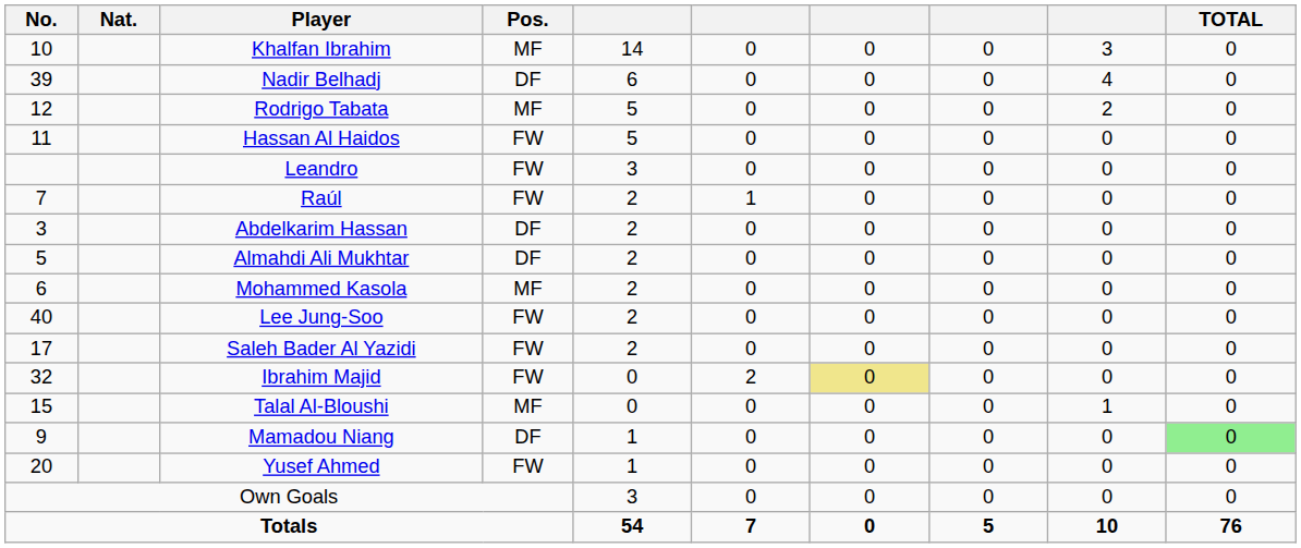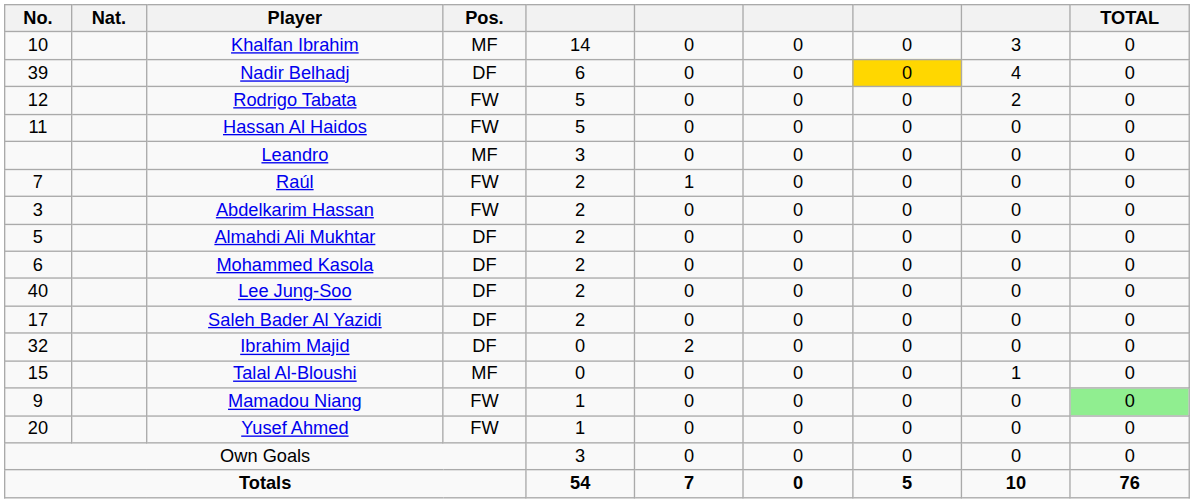 <table class="wikitable sortable alternance"  style="font-size:85%; text-align:center; line-height:14px; width:70%;">
 <tr>
 <th width=10>No.</th>
 <th width=10>Nat.</th>
 <th width=120>Player</th>
 <th width=10>Pos.</th>
 <th width=40></th>
 <th width=40></th>
 <th width=40></th>
 <th width=40></th>
 <th width=40></th>
 <th width=40>TOTAL</th>
 </tr>
 <tr>
 <td>10</td>
 <td></td>
 <td><a href='#'>Khalfan Ibrahim</a></td>
 <td>MF</td>
 <td>14</td>
 <td>0</td>
 <td>0</td>
 <td>0</td>
 <td>3</td>
 <td>0</td>
 </tr>
 <tr>
 <td>39</td>
 <td></td>
 <td><a href='#'>Nadir Belhadj</a></td>
 <td>DF</td>
 <td>6</td>
 <td>0</td>
 <td>0</td>
-<td>0</td>
+<td style="background: gold;">0</td>
 <td>4</td>
 <td>0</td>
 </tr>
 <tr>
 <td>12</td>
 <td></td>
 <td><a href='#'>Rodrigo Tabata</a></td>
-<td>MF</td>
+<td>FW</td>
 <td>5</td>
 <td>0</td>
 <td>0</td>
 <td>0</td>
 <td>2</td>
 <td>0</td>
 </tr>
 <tr>
 <td>11</td>
 <td></td>
 <td><a href='#'>Hassan Al Haidos</a></td>
 <td>FW</td>
 <td>5</td>
 <td>0</td>
 <td>0</td>
 <td>0</td>
 <td>0</td>
 <td>0</td>
 </tr>
 <tr>
 <td></td>
 <td></td>
 <td><a href='#'>Leandro</a></td>
-<td>FW</td>
+<td>MF</td>
 <td>3</td>
 <td>0</td>
 <td>0</td>
 <td>0</td>
 <td>0</td>
 <td>0</td>
 </tr>
 <tr>
 <td>7</td>
 <td></td>
 <td><a href='#'>Raúl</a></td>
 <td>FW</td>
 <td>2</td>
 <td>1</td>
 <td>0</td>
 <td>0</td>
 <td>0</td>
 <td>0</td>
 </tr>
 <tr>
 <td>3</td>
 <td></td>
 <td><a href='#'>Abdelkarim Hassan</a></td>
-<td>DF</td>
+<td>FW</td>
 <td>2</td>
 <td>0</td>
 <td>0</td>
 <td>0</td>
 <td>0</td>
 <td>0</td>
 </tr>
 <tr>
 <td>5</td>
 <td></td>
 <td><a href='#'>Almahdi Ali Mukhtar</a></td>
 <td>DF</td>
 <td>2</td>
 <td>0</td>
 <td>0</td>
 <td>0</td>
 <td>0</td>
 <td>0</td>
 </tr>
 <tr>
 <td>6</td>
 <td></td>
 <td><a href='#'>Mohammed Kasola</a></td>
-<td>MF</td>
+<td>DF</td>
 <td>2</td>
 <td>0</td>
 <td>0</td>
 <td>0</td>
 <td>0</td>
 <td>0</td>
 </tr>
 <tr>
 <td>40</td>
 <td></td>
 <td><a href='#'>Lee Jung-Soo</a></td>
-<td>FW</td>
+<td>DF</td>
 <td>2</td>
 <td>0</td>
 <td>0</td>
 <td>0</td>
 <td>0</td>
 <td>0</td>
 </tr>
 <tr>
 <td>17</td>
 <td></td>
 <td><a href='#'>Saleh Bader Al Yazidi</a></td>
-<td>FW</td>
+<td>DF</td>
 <td>2</td>
 <td>0</td>
 <td>0</td>
 <td>0</td>
 <td>0</td>
 <td>0</td>
 </tr>
 <tr>
 <td>32</td>
 <td></td>
 <td><a href='#'>Ibrahim Majid</a></td>
-<td>FW</td>
+<td>DF</td>
 <td>0</td>
 <td>2</td>
-<td style="background: khaki;">0</td>
+<td>0</td>
 <td>0</td>
 <td>0</td>
 <td>0</td>
 </tr>
 <tr>
 <td>15</td>
 <td></td>
 <td><a href='#'>Talal Al-Bloushi</a></td>
 <td>MF</td>
 <td>0</td>
 <td>0</td>
 <td>0</td>
 <td>0</td>
 <td>1</td>
 <td>0</td>
 </tr>
 <tr>
 <td>9</td>
 <td></td>
 <td><a href='#'>Mamadou Niang</a></td>
-<td>DF</td>
+<td>FW</td>
 <td>1</td>
 <td>0</td>
 <td>0</td>
 <td>0</td>
 <td>0</td>
 <td style="background: lightgreen;">0</td>
 </tr>
 <tr>
 <td>20</td>
 <td></td>
 <td><a href='#'>Yusef Ahmed</a></td>
 <td>FW</td>
 <td>1</td>
 <td>0</td>
 <td>0</td>
 <td>0</td>
 <td>0</td>
 <td>0</td>
 </tr>
 <tr class="sortbottom">
 <td colspan="4">Own Goals</td>
 <td>3</td>
 <td>0</td>
 <td>0</td>
 <td>0</td>
 <td>0</td>
 <td>0</td>
 </tr>
 <tr class="sortbottom">
 <td colspan="4"><strong>Totals</strong></td>
 <td><strong>54</strong></td>
 <td><strong>7</strong></td>
 <td><strong>0</strong></td>
 <td><strong>5</strong></td>
 <td><strong>10</strong></td>
 <td><strong>76</strong></td>
 </tr>
 </table>
